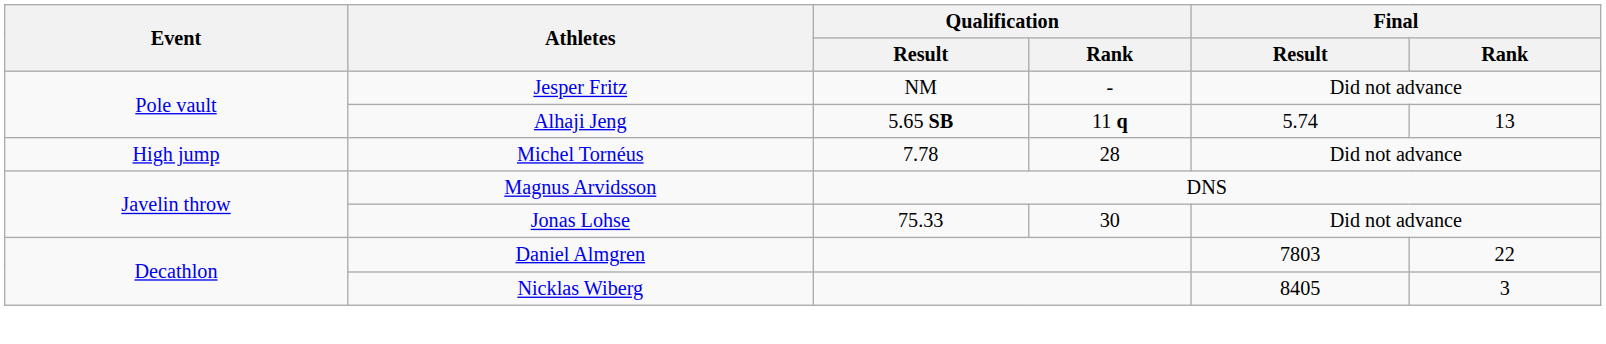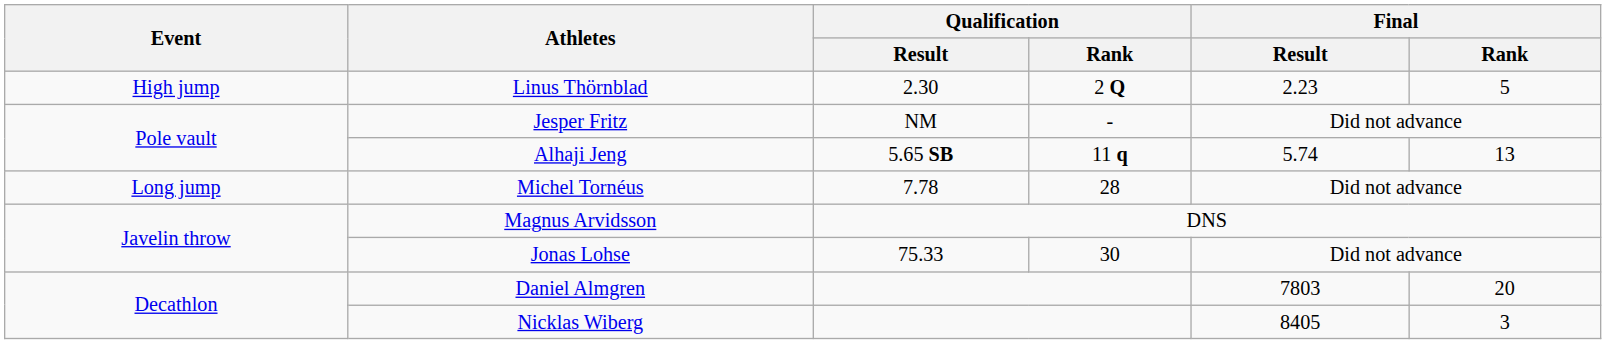 <table class="wikitable" style="font-size:95%; text-align:center;" width="95%">
 <tr>
 <th rowspan="2">Event</th>
 <th rowspan="2">Athletes</th>
 <th colspan="2">Qualification</th>
 <th colspan="2">Final</th>
 </tr>
 <tr>
 <th>Result</th>
 <th>Rank</th>
 <th>Result</th>
 <th>Rank</th>
+</tr>
+<tr>
+<td><a href='#'>High jump</a></td>
+<td><a href='#'>Linus Thörnblad</a></td>
+<td align=center>2.30</td>
+<td align=center>2 <strong>Q</strong></td>
+<td align=center>2.23</td>
+<td align=center>5</td>
 </tr>
 <tr>
 <td rowspan=2><a href='#'>Pole vault</a></td>
 <td><a href='#'>Jesper Fritz</a></td>
 <td align=center>NM</td>
 <td align=center>-</td>
 <td align=center colspan="2">Did not advance</td>
 </tr>
 <tr>
 <td><a href='#'>Alhaji Jeng</a></td>
 <td align=center>5.65 <strong>SB</strong></td>
 <td align=center>11 <strong>q</strong></td>
 <td align=center>5.74</td>
 <td align=center>13</td>
 </tr>
 <tr>
-<td><a href='#'>High jump</a></td>
+<td><a href='#'>Long jump</a></td>
 <td><a href='#'>Michel Tornéus</a></td>
 <td align=center>7.78</td>
 <td align=center>28</td>
 <td align=center colspan="2">Did not advance</td>
 </tr>
 <tr>
 <td rowspan=2><a href='#'>Javelin throw</a></td>
 <td><a href='#'>Magnus Arvidsson</a></td>
 <td align=center colspan="4">DNS</td>
 </tr>
 <tr>
 <td><a href='#'>Jonas Lohse</a></td>
 <td align=center>75.33</td>
 <td align=center>30</td>
 <td align=center colspan="2">Did not advance</td>
 </tr>
 <tr>
 <td rowspan=2><a href='#'>Decathlon</a></td>
 <td><a href='#'>Daniel Almgren</a></td>
 <td align=center colspan="2"></td>
 <td align=center>7803</td>
-<td align=center>22</td>
+<td align=center>20</td>
 </tr>
 <tr>
 <td><a href='#'>Nicklas Wiberg</a></td>
 <td align=center colspan="2"></td>
 <td align=center>8405</td>
 <td align=center>3</td>
 </tr>
 </table>
